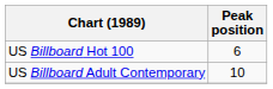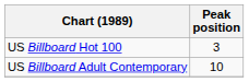 <table class="wikitable">
 <tr>
 <th>Chart (1989)</th>
 <th>Peak<br>position</th>
 </tr>
 <tr>
 <td>US <a href='#'><em>Billboard</em> Hot 100</a></td>
-<td align="center">6</td>
+<td align="center">3</td>
 </tr>
 <tr>
 <td>US <a href='#'><em>Billboard</em> Adult Contemporary</a></td>
 <td align="center">10</td>
 </tr>
 <tr>
 </tr>
 </table>
